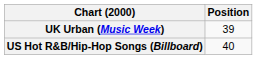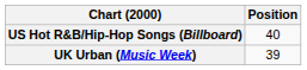 <table class="wikitable plainrowheaders" style="text-align:center">
 <tr>
 <th scope="col">Chart (2000)</th>
 <th scope="col">Position</th>
 </tr>
 <tr>
+<th scope="row">US Hot R&B/Hip-Hop Songs (<em>Billboard</em>)</th>
+<td>40</td>
+</tr>
+<tr>
 <th scope="row">UK Urban (<em><a href='#'>Music Week</a></em>)</th>
 <td>39</td>
 </tr>
-<tr>
-<th scope="row">US Hot R&B/Hip-Hop Songs (<em>Billboard</em>)</th>
-<td>40</td>
-</tr>
 </table>
